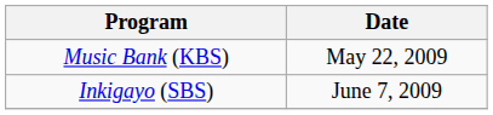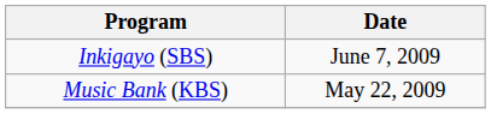 <table class="wikitable" style="text-align:center">
 <tr>
 <th width="200">Program</th>
 <th width="140">Date</th>
 </tr>
 <tr>
+<td><em><a href='#'>Inkigayo</a></em> (<a href='#'>SBS</a>)</td>
+<td>June 7, 2009</td>
+</tr>
+<tr>
 <td><em><a href='#'>Music Bank</a></em> (<a href='#'>KBS</a>)</td>
 <td>May 22, 2009</td>
 </tr>
 <tr>
-<td><em><a href='#'>Inkigayo</a></em> (<a href='#'>SBS</a>)</td>
-<td>June 7, 2009</td>
-</tr>
-<tr>
 </tr>
 </table>
